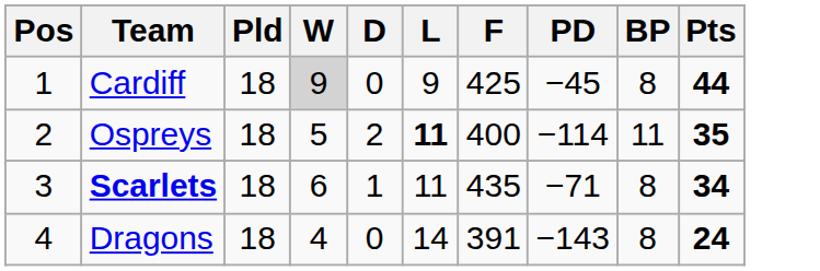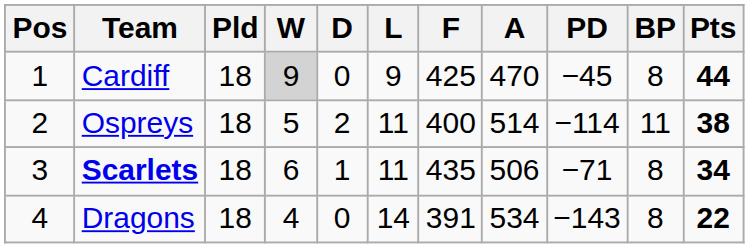 <table class="wikitable" style="text-align:center">
 <tr>
 <th width="30">Pos</th>
 <th>Team</th>
 <th width="20">Pld</th>
 <th width="20">W</th>
 <th width="20">D</th>
 <th width="20">L</th>
 <th width="20">F</th>
+<th width="20">A</th>
 <th width="20">PD</th>
 <th width="20">BP</th>
 <th width="20">Pts</th>
 </tr>
 <tr>
 <td>1</td>
 <td style="text-align:left"> <a href='#'>Cardiff</a></td>
 <td>18</td>
 <td style="background: lightgrey;">9</td>
 <td>0</td>
 <td>9</td>
 <td>425</td>
+<td>470</td>
 <td>−45</td>
 <td>8</td>
 <td><strong>44</strong></td>
 </tr>
 <tr>
 <td>2</td>
 <td style="text-align:left"> <a href='#'>Ospreys</a></td>
 <td>18</td>
 <td>5</td>
 <td>2</td>
-<td><strong>11</strong></td>
+<td>11</td>
 <td>400</td>
+<td>514</td>
 <td>−114</td>
 <td>11</td>
-<td><strong>35</strong></td>
+<td><strong>38</strong></td>
 </tr>
 <tr>
 <td>3</td>
 <td style="text-align:left"> <strong><a href='#'>Scarlets</a></strong></td>
 <td>18</td>
 <td>6</td>
 <td>1</td>
 <td>11</td>
 <td>435</td>
+<td>506</td>
 <td>−71</td>
 <td>8</td>
 <td><strong>34</strong></td>
 </tr>
 <tr>
 <td>4</td>
 <td style="text-align:left"> <a href='#'>Dragons</a></td>
 <td>18</td>
 <td>4</td>
 <td>0</td>
 <td>14</td>
 <td>391</td>
+<td>534</td>
 <td>−143</td>
 <td>8</td>
-<td><strong>24</strong></td>
+<td><strong>22</strong></td>
 </tr>
 </table>
